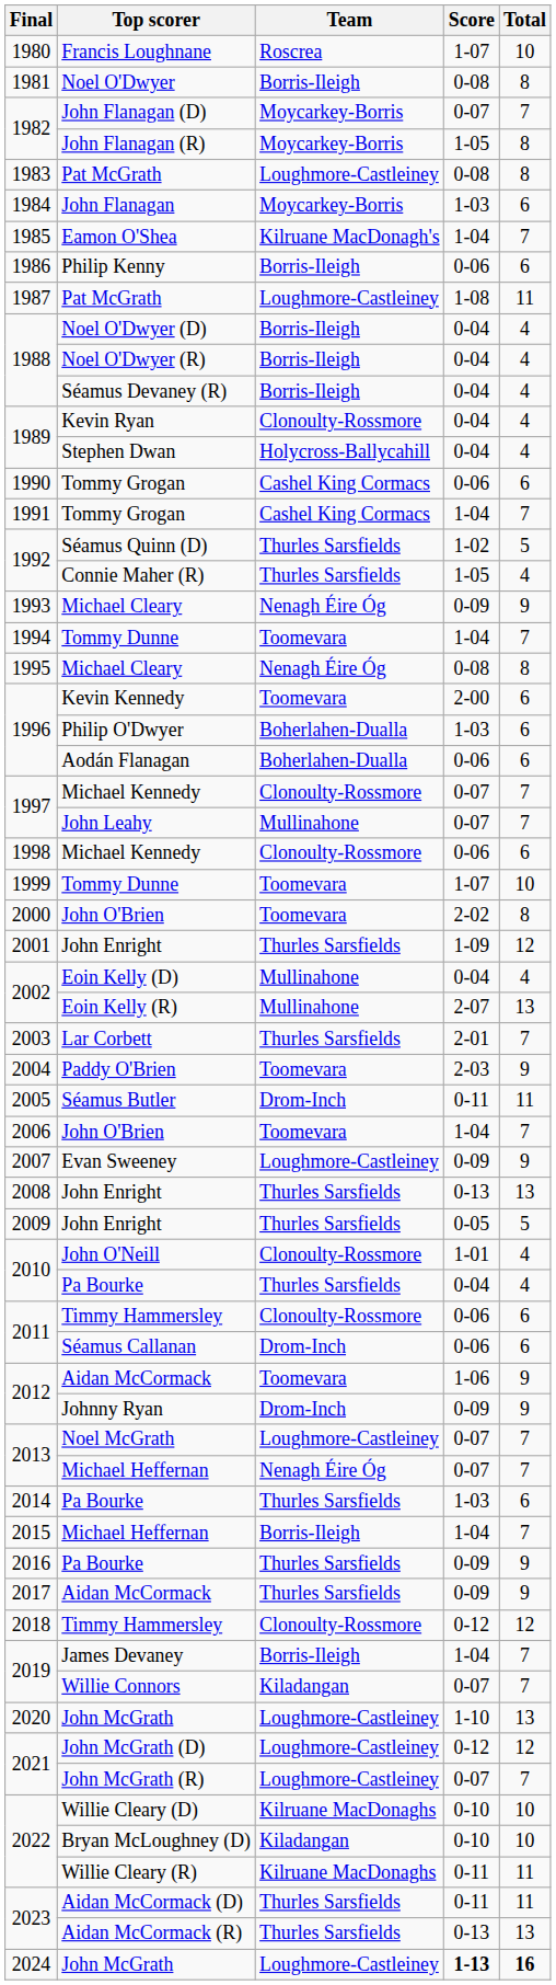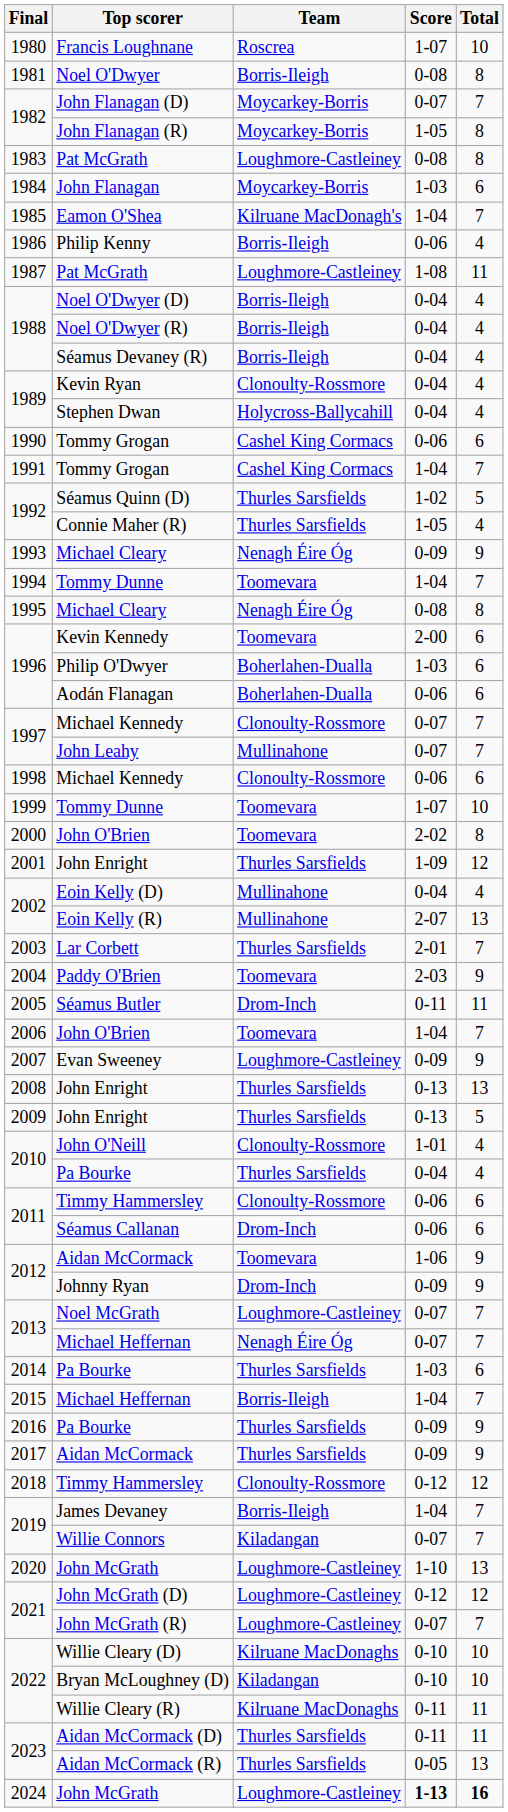 <table class="wikitable" style="text-align:center;">
 <tr>
 <th>Final</th>
 <th>Top scorer</th>
 <th>Team</th>
 <th>Score</th>
 <th>Total</th>
 </tr>
 <tr>
 <td>1980</td>
 <td style="text-align:left;"><a href='#'>Francis Loughnane</a></td>
 <td style="text-align:left;"> <a href='#'>Roscrea</a></td>
 <td>1-07</td>
 <td>10</td>
 </tr>
 <tr>
 <td>1981</td>
 <td style="text-align:left;"><a href='#'>Noel O'Dwyer</a></td>
 <td style="text-align:left;"> <a href='#'>Borris-Ileigh</a></td>
 <td>0-08</td>
 <td>8</td>
 </tr>
 <tr>
 <td rowspan="2">1982</td>
 <td style="text-align:left;"><a href='#'>John Flanagan</a> (D)</td>
 <td style="text-align:left;"> <a href='#'>Moycarkey-Borris</a></td>
 <td>0-07</td>
 <td>7</td>
 </tr>
 <tr>
 <td style="text-align:left;"><a href='#'>John Flanagan</a> (R)</td>
 <td style="text-align:left;"> <a href='#'>Moycarkey-Borris</a></td>
 <td>1-05</td>
 <td>8</td>
 </tr>
 <tr>
 <td>1983</td>
 <td style="text-align:left;"><a href='#'>Pat McGrath</a></td>
 <td style="text-align:left;"> <a href='#'>Loughmore-Castleiney</a></td>
 <td>0-08</td>
 <td>8</td>
 </tr>
 <tr>
 <td>1984</td>
 <td style="text-align:left;"><a href='#'>John Flanagan</a></td>
 <td style="text-align:left;"> <a href='#'>Moycarkey-Borris</a></td>
 <td>1-03</td>
 <td>6</td>
 </tr>
 <tr>
 <td>1985</td>
 <td style="text-align:left;"><a href='#'>Eamon O'Shea</a></td>
 <td style="text-align:left;"> <a href='#'>Kilruane MacDonagh's</a></td>
 <td>1-04</td>
 <td>7</td>
 </tr>
 <tr>
 <td>1986</td>
 <td style="text-align:left;">Philip Kenny</td>
 <td style="text-align:left;"> <a href='#'>Borris-Ileigh</a></td>
 <td>0-06</td>
-<td>6</td>
+<td>4</td>
 </tr>
 <tr>
 <td>1987</td>
 <td style="text-align:left;"><a href='#'>Pat McGrath</a></td>
 <td style="text-align:left;"> <a href='#'>Loughmore-Castleiney</a></td>
 <td>1-08</td>
 <td>11</td>
 </tr>
 <tr>
 <td rowspan="3">1988</td>
 <td style="text-align:left;"><a href='#'>Noel O'Dwyer</a> (D)</td>
 <td style="text-align:left;"> <a href='#'>Borris-Ileigh</a></td>
 <td>0-04</td>
 <td>4</td>
 </tr>
 <tr>
 <td style="text-align:left;"><a href='#'>Noel O'Dwyer</a> (R)</td>
 <td style="text-align:left;"> <a href='#'>Borris-Ileigh</a></td>
 <td>0-04</td>
 <td>4</td>
 </tr>
 <tr>
 <td style="text-align:left;">Séamus Devaney (R)</td>
 <td style="text-align:left;"> <a href='#'>Borris-Ileigh</a></td>
 <td>0-04</td>
 <td>4</td>
 </tr>
 <tr>
 <td rowspan="2">1989</td>
 <td style="text-align:left;">Kevin Ryan</td>
 <td style="text-align:left;"> <a href='#'>Clonoulty-Rossmore</a></td>
 <td>0-04</td>
 <td>4</td>
 </tr>
 <tr>
 <td style="text-align:left;">Stephen Dwan</td>
 <td style="text-align:left;"> <a href='#'>Holycross-Ballycahill</a></td>
 <td>0-04</td>
 <td>4</td>
 </tr>
 <tr>
 <td>1990</td>
 <td style="text-align:left;">Tommy Grogan</td>
 <td style="text-align:left;"> <a href='#'>Cashel King Cormacs</a></td>
 <td>0-06</td>
 <td>6</td>
 </tr>
 <tr>
 <td>1991</td>
 <td style="text-align:left;">Tommy Grogan</td>
 <td style="text-align:left;"> <a href='#'>Cashel King Cormacs</a></td>
 <td>1-04</td>
 <td>7</td>
 </tr>
 <tr>
 <td rowspan="2">1992</td>
 <td style="text-align:left;">Séamus Quinn (D)</td>
 <td style="text-align:left;"> <a href='#'>Thurles Sarsfields</a></td>
 <td>1-02</td>
 <td>5</td>
 </tr>
 <tr>
 <td style="text-align:left;">Connie Maher (R)</td>
 <td style="text-align:left;"> <a href='#'>Thurles Sarsfields</a></td>
 <td>1-05</td>
 <td>4</td>
 </tr>
 <tr>
 <td>1993</td>
 <td style="text-align:left;"><a href='#'>Michael Cleary</a></td>
 <td style="text-align:left;"> <a href='#'>Nenagh Éire Óg</a></td>
 <td>0-09</td>
 <td>9</td>
 </tr>
 <tr>
 <td>1994</td>
 <td style="text-align:left;"><a href='#'>Tommy Dunne</a></td>
 <td style="text-align:left;"> <a href='#'>Toomevara</a></td>
 <td>1-04</td>
 <td>7</td>
 </tr>
 <tr>
 <td>1995</td>
 <td style="text-align:left;"><a href='#'>Michael Cleary</a></td>
 <td style="text-align:left;"> <a href='#'>Nenagh Éire Óg</a></td>
 <td>0-08</td>
 <td>8</td>
 </tr>
 <tr>
 <td rowspan="3">1996</td>
 <td style="text-align:left;">Kevin Kennedy</td>
 <td style="text-align:left;"> <a href='#'>Toomevara</a></td>
 <td>2-00</td>
 <td>6</td>
 </tr>
 <tr>
 <td style="text-align:left;">Philip O'Dwyer</td>
 <td style="text-align:left;"> <a href='#'>Boherlahen-Dualla</a></td>
 <td>1-03</td>
 <td>6</td>
 </tr>
 <tr>
 <td style="text-align:left;">Aodán Flanagan</td>
 <td style="text-align:left;"> <a href='#'>Boherlahen-Dualla</a></td>
 <td>0-06</td>
 <td>6</td>
 </tr>
 <tr>
 <td rowspan="2">1997</td>
 <td style="text-align:left;">Michael Kennedy</td>
 <td style="text-align:left;"> <a href='#'>Clonoulty-Rossmore</a></td>
 <td>0-07</td>
 <td>7</td>
 </tr>
 <tr>
 <td style="text-align:left;"><a href='#'>John Leahy</a></td>
 <td style="text-align:left;"> <a href='#'>Mullinahone</a></td>
 <td>0-07</td>
 <td>7</td>
 </tr>
 <tr>
 <td>1998</td>
 <td style="text-align:left;">Michael Kennedy</td>
 <td style="text-align:left;"> <a href='#'>Clonoulty-Rossmore</a></td>
 <td>0-06</td>
 <td>6</td>
 </tr>
 <tr>
 <td>1999</td>
 <td style="text-align:left;"><a href='#'>Tommy Dunne</a></td>
 <td style="text-align:left;"> <a href='#'>Toomevara</a></td>
 <td>1-07</td>
 <td>10</td>
 </tr>
 <tr>
 <td>2000</td>
 <td style="text-align:left;"><a href='#'>John O'Brien</a></td>
 <td style="text-align:left;"> <a href='#'>Toomevara</a></td>
 <td>2-02</td>
 <td>8</td>
 </tr>
 <tr>
 <td>2001</td>
 <td style="text-align:left;">John Enright</td>
 <td style="text-align:left;"> <a href='#'>Thurles Sarsfields</a></td>
 <td>1-09</td>
 <td>12</td>
 </tr>
 <tr>
 <td rowspan="2">2002</td>
 <td style="text-align:left;"><a href='#'>Eoin Kelly</a> (D)</td>
 <td style="text-align:left;"> <a href='#'>Mullinahone</a></td>
 <td>0-04</td>
 <td>4</td>
 </tr>
 <tr>
 <td style="text-align:left;"><a href='#'>Eoin Kelly</a> (R)</td>
 <td style="text-align:left;"> <a href='#'>Mullinahone</a></td>
 <td>2-07</td>
 <td>13</td>
 </tr>
 <tr>
 <td>2003</td>
 <td style="text-align:left;"><a href='#'>Lar Corbett</a></td>
 <td style="text-align:left;"> <a href='#'>Thurles Sarsfields</a></td>
 <td>2-01</td>
 <td>7</td>
 </tr>
 <tr>
 <td>2004</td>
 <td style="text-align:left;"><a href='#'>Paddy O'Brien</a></td>
 <td style="text-align:left;"> <a href='#'>Toomevara</a></td>
 <td>2-03</td>
 <td>9</td>
 </tr>
 <tr>
 <td>2005</td>
 <td style="text-align:left;"><a href='#'>Séamus Butler</a></td>
 <td style="text-align:left;"> <a href='#'>Drom-Inch</a></td>
 <td>0-11</td>
 <td>11</td>
 </tr>
 <tr>
 <td>2006</td>
 <td style="text-align:left;"><a href='#'>John O'Brien</a></td>
 <td style="text-align:left;"> <a href='#'>Toomevara</a></td>
 <td>1-04</td>
 <td>7</td>
 </tr>
 <tr>
 <td>2007</td>
 <td style="text-align:left;">Evan Sweeney</td>
 <td style="text-align:left;"> <a href='#'>Loughmore-Castleiney</a></td>
 <td>0-09</td>
 <td>9</td>
 </tr>
 <tr>
 <td>2008</td>
 <td style="text-align:left;">John Enright</td>
 <td style="text-align:left;"> <a href='#'>Thurles Sarsfields</a></td>
 <td>0-13</td>
 <td>13</td>
 </tr>
 <tr>
 <td>2009</td>
 <td style="text-align:left;">John Enright</td>
 <td style="text-align:left;"> <a href='#'>Thurles Sarsfields</a></td>
-<td>0-05</td>
+<td>0-13</td>
 <td>5</td>
 </tr>
 <tr>
 <td rowspan="2">2010</td>
 <td style="text-align:left;"><a href='#'>John O'Neill</a></td>
 <td style="text-align:left;"> <a href='#'>Clonoulty-Rossmore</a></td>
 <td>1-01</td>
 <td>4</td>
 </tr>
 <tr>
 <td style="text-align:left;"><a href='#'>Pa Bourke</a></td>
 <td style="text-align:left;"> <a href='#'>Thurles Sarsfields</a></td>
 <td>0-04</td>
 <td>4</td>
 </tr>
 <tr>
 <td rowspan="2">2011</td>
 <td style="text-align:left;"><a href='#'>Timmy Hammersley</a></td>
 <td style="text-align:left;"> <a href='#'>Clonoulty-Rossmore</a></td>
 <td>0-06</td>
 <td>6</td>
 </tr>
 <tr>
 <td style="text-align:left;"><a href='#'>Séamus Callanan</a></td>
 <td style="text-align:left;"> <a href='#'>Drom-Inch</a></td>
 <td>0-06</td>
 <td>6</td>
 </tr>
 <tr>
 <td rowspan="2">2012</td>
 <td style="text-align:left;"><a href='#'>Aidan McCormack</a></td>
 <td style="text-align:left;"> <a href='#'>Toomevara</a></td>
 <td>1-06</td>
 <td>9</td>
 </tr>
 <tr>
 <td style="text-align:left;">Johnny Ryan</td>
 <td style="text-align:left;"> <a href='#'>Drom-Inch</a></td>
 <td>0-09</td>
 <td>9</td>
 </tr>
 <tr>
 <td rowspan="2">2013</td>
 <td style="text-align:left;"><a href='#'>Noel McGrath</a></td>
 <td style="text-align:left;"> <a href='#'>Loughmore-Castleiney</a></td>
 <td>0-07</td>
 <td>7</td>
 </tr>
 <tr>
 <td style="text-align:left;"><a href='#'>Michael Heffernan</a></td>
 <td style="text-align:left;"> <a href='#'>Nenagh Éire Óg</a></td>
 <td>0-07</td>
 <td>7</td>
 </tr>
 <tr>
 <td>2014</td>
 <td style="text-align:left;"><a href='#'>Pa Bourke</a></td>
 <td style="text-align:left;"> <a href='#'>Thurles Sarsfields</a></td>
 <td>1-03</td>
 <td>6</td>
 </tr>
 <tr>
 <td>2015</td>
 <td style="text-align:left;"><a href='#'>Michael Heffernan</a></td>
 <td style="text-align:left;"> <a href='#'>Borris-Ileigh</a></td>
 <td>1-04</td>
 <td>7</td>
 </tr>
 <tr>
 <td>2016</td>
 <td style="text-align:left;"><a href='#'>Pa Bourke</a></td>
 <td style="text-align:left;"> <a href='#'>Thurles Sarsfields</a></td>
 <td>0-09</td>
 <td>9</td>
 </tr>
 <tr>
 <td>2017</td>
 <td style="text-align:left;"><a href='#'>Aidan McCormack</a></td>
 <td style="text-align:left;"> <a href='#'>Thurles Sarsfields</a></td>
 <td>0-09</td>
 <td>9</td>
 </tr>
 <tr>
 <td>2018</td>
 <td style="text-align:left;"><a href='#'>Timmy Hammersley</a></td>
 <td style="text-align:left;"> <a href='#'>Clonoulty-Rossmore</a></td>
 <td>0-12</td>
 <td>12</td>
 </tr>
 <tr>
 <td rowspan="2">2019</td>
 <td style="text-align:left;">James Devaney</td>
 <td style="text-align:left;"> <a href='#'>Borris-Ileigh</a></td>
 <td>1-04</td>
 <td>7</td>
 </tr>
 <tr>
 <td style="text-align:left;"><a href='#'>Willie Connors</a></td>
 <td style="text-align:left;"> <a href='#'>Kiladangan</a></td>
 <td>0-07</td>
 <td>7</td>
 </tr>
 <tr>
 <td>2020</td>
 <td style="text-align:left;"><a href='#'>John McGrath</a></td>
 <td style="text-align:left;"> <a href='#'>Loughmore-Castleiney</a></td>
 <td>1-10</td>
 <td>13</td>
 </tr>
 <tr>
 <td rowspan="2">2021</td>
 <td style="text-align:left;"><a href='#'>John McGrath</a> (D)</td>
 <td style="text-align:left;"> <a href='#'>Loughmore-Castleiney</a></td>
 <td>0-12</td>
 <td>12</td>
 </tr>
 <tr>
 <td style="text-align:left;"><a href='#'>John McGrath</a> (R)</td>
 <td style="text-align:left;"> <a href='#'>Loughmore-Castleiney</a></td>
 <td>0-07</td>
 <td>7</td>
 </tr>
 <tr>
 <td rowspan="3">2022</td>
 <td style="text-align:left;">Willie Cleary (D)</td>
 <td style="text-align:left;"> <a href='#'>Kilruane MacDonaghs</a></td>
 <td>0-10</td>
 <td>10</td>
 </tr>
 <tr>
 <td style="text-align:left;">Bryan McLoughney (D)</td>
 <td style="text-align:left;"> <a href='#'>Kiladangan</a></td>
 <td>0-10</td>
 <td>10</td>
 </tr>
 <tr>
 <td style="text-align:left;">Willie Cleary (R)</td>
 <td style="text-align:left;"> <a href='#'>Kilruane MacDonaghs</a></td>
 <td>0-11</td>
 <td>11</td>
 </tr>
 <tr>
 <td rowspan="2">2023</td>
 <td style="text-align:left;"><a href='#'>Aidan McCormack</a> (D)</td>
 <td style="text-align:left;"> <a href='#'>Thurles Sarsfields</a></td>
 <td>0-11</td>
 <td>11</td>
 </tr>
 <tr>
 <td style="text-align:left;"><a href='#'>Aidan McCormack</a> (R)</td>
 <td style="text-align:left;"> <a href='#'>Thurles Sarsfields</a></td>
-<td>0-13</td>
+<td>0-05</td>
 <td>13</td>
 </tr>
 <tr>
 <td>2024</td>
 <td style="text-align:left;"><a href='#'>John McGrath</a></td>
 <td style="text-align:left;"> <a href='#'>Loughmore-Castleiney</a></td>
 <td><strong>1-13</strong></td>
 <td><strong>16</strong></td>
 </tr>
 </table>
